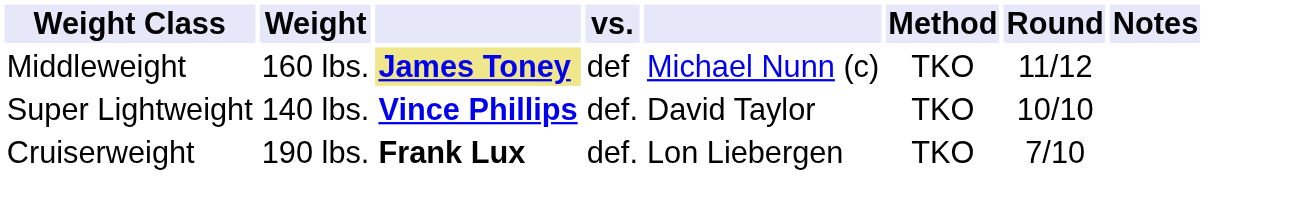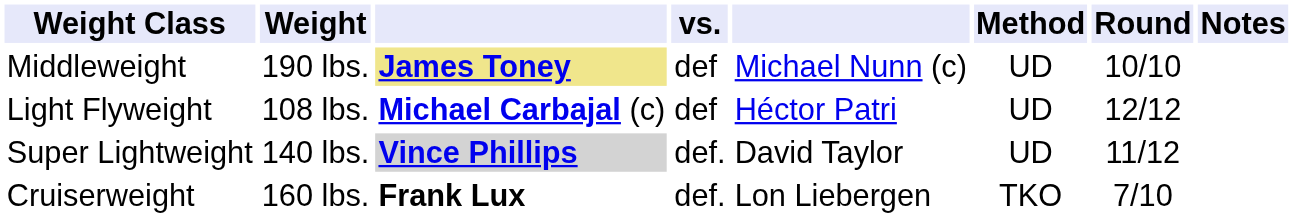 <table class="toccolours" style="font-size: 85%;">
 <tr>
 <th style="background:#e6e8fa; color:#000; text-align:center;">Weight Class</th>
 <th style="background:#e6e8fa; color:#000; text-align:center;">Weight</th>
 <th style="background:#e6e8fa; color:#000; text-align:center;"></th>
 <th style="background:#e6e8fa; color:#000; text-align:center;">vs.</th>
 <th style="background:#e6e8fa; color:#000; text-align:center;"></th>
 <th style="background:#e6e8fa; color:#000; text-align:center;">Method</th>
 <th style="background:#e6e8fa; color:#000; text-align:center;">Round</th>
 <th style="background:#e6e8fa; color:#000; text-align:center;">Notes</th>
 </tr>
 <tr>
 <td>Middleweight</td>
-<td>160 lbs.</td>
+<td>190 lbs.</td>
 <td style="background: khaki;"><strong><a href='#'>James Toney</a></strong></td>
 <td>def</td>
 <td><a href='#'>Michael Nunn</a> (c)</td>
-<td align=center>TKO</td>
-<td align=center>11/12</td>
+<td align=center>UD</td>
+<td align=center>10/10</td>
+<td></td>
+</tr>
+<tr>
+<td>Light Flyweight</td>
+<td>108 lbs.</td>
+<td><strong><a href='#'>Michael Carbajal</a></strong> (c)</td>
+<td>def</td>
+<td><a href='#'>Héctor Patri</a></td>
+<td align=center>UD</td>
+<td align=center>12/12</td>
 <td></td>
 </tr>
 <tr>
 <td>Super Lightweight</td>
 <td>140 lbs.</td>
-<td><strong><a href='#'>Vince Phillips</a></strong></td>
+<td style="background: lightgrey;"><strong><a href='#'>Vince Phillips</a></strong></td>
 <td>def.</td>
 <td>David Taylor</td>
-<td align=center>TKO</td>
-<td align=center>10/10</td>
+<td align=center>UD</td>
+<td align=center>11/12</td>
 </tr>
 <tr>
 <td>Cruiserweight</td>
-<td>190 lbs.</td>
+<td>160 lbs.</td>
 <td><strong>Frank Lux</strong></td>
 <td>def.</td>
 <td>Lon Liebergen</td>
 <td align=center>TKO</td>
 <td align=center>7/10</td>
 </tr>
 </table>
